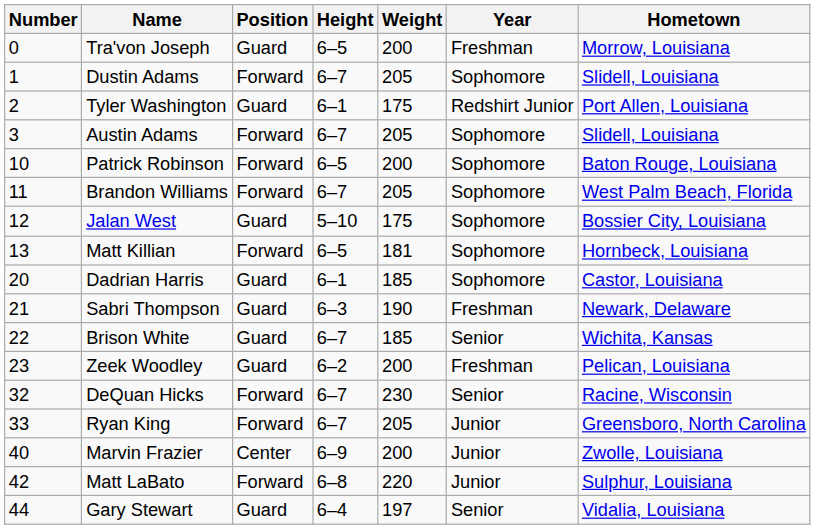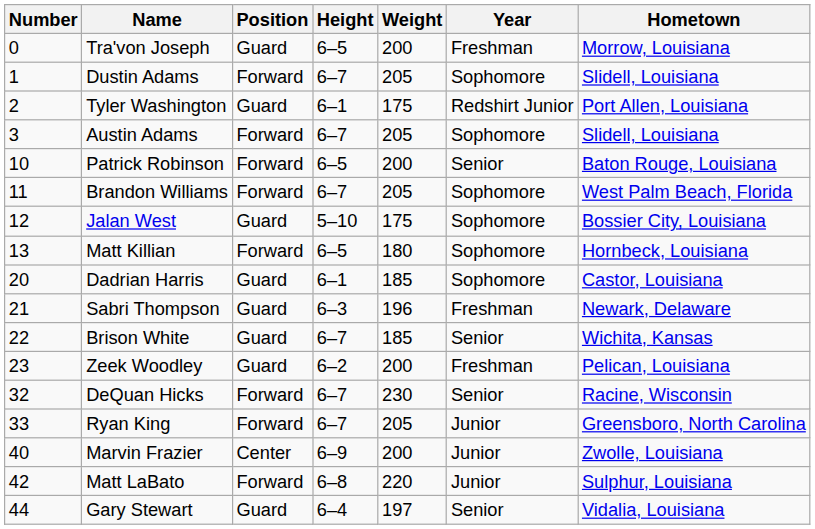 <table class="wikitable sortable" style="font-size: 95%;">
 <tr>
 <th>Number</th>
 <th>Name</th>
 <th>Position</th>
 <th>Height</th>
 <th>Weight</th>
 <th>Year</th>
 <th>Hometown</th>
 </tr>
 <tr>
 <td>0</td>
 <td>Tra'von Joseph</td>
 <td>Guard</td>
 <td>6–5</td>
 <td>200</td>
 <td>Freshman</td>
 <td><a href='#'>Morrow, Louisiana</a></td>
 </tr>
 <tr>
 <td>1</td>
 <td>Dustin Adams</td>
 <td>Forward</td>
 <td>6–7</td>
 <td>205</td>
 <td>Sophomore</td>
 <td><a href='#'>Slidell, Louisiana</a></td>
 </tr>
 <tr>
 <td>2</td>
 <td>Tyler Washington</td>
 <td>Guard</td>
 <td>6–1</td>
 <td>175</td>
 <td>Redshirt Junior</td>
 <td><a href='#'>Port Allen, Louisiana</a></td>
 </tr>
 <tr>
 <td>3</td>
 <td>Austin Adams</td>
 <td>Forward</td>
 <td>6–7</td>
 <td>205</td>
 <td>Sophomore</td>
 <td><a href='#'>Slidell, Louisiana</a></td>
 </tr>
 <tr>
 <td>10</td>
 <td>Patrick Robinson</td>
 <td>Forward</td>
 <td>6–5</td>
 <td>200</td>
-<td>Sophomore</td>
+<td>Senior</td>
 <td><a href='#'>Baton Rouge, Louisiana</a></td>
 </tr>
 <tr>
 <td>11</td>
 <td>Brandon Williams</td>
 <td>Forward</td>
 <td>6–7</td>
 <td>205</td>
 <td>Sophomore</td>
 <td><a href='#'>West Palm Beach, Florida</a></td>
 </tr>
 <tr>
 <td>12</td>
 <td><a href='#'>Jalan West</a></td>
 <td>Guard</td>
 <td>5–10</td>
 <td>175</td>
 <td>Sophomore</td>
 <td><a href='#'>Bossier City, Louisiana</a></td>
 </tr>
 <tr>
 <td>13</td>
 <td>Matt Killian</td>
 <td>Forward</td>
 <td>6–5</td>
-<td>181</td>
+<td>180</td>
 <td>Sophomore</td>
 <td><a href='#'>Hornbeck, Louisiana</a></td>
 </tr>
 <tr>
 <td>20</td>
 <td>Dadrian Harris</td>
 <td>Guard</td>
 <td>6–1</td>
 <td>185</td>
 <td>Sophomore</td>
 <td><a href='#'>Castor, Louisiana</a></td>
 </tr>
 <tr>
 <td>21</td>
 <td>Sabri Thompson</td>
 <td>Guard</td>
 <td>6–3</td>
-<td>190</td>
+<td>196</td>
 <td>Freshman</td>
 <td><a href='#'>Newark, Delaware</a></td>
 </tr>
 <tr>
 <td>22</td>
 <td>Brison White</td>
 <td>Guard</td>
 <td>6–7</td>
 <td>185</td>
 <td>Senior</td>
 <td><a href='#'>Wichita, Kansas</a></td>
 </tr>
 <tr>
 <td>23</td>
 <td>Zeek Woodley</td>
 <td>Guard</td>
 <td>6–2</td>
 <td>200</td>
 <td>Freshman</td>
 <td><a href='#'>Pelican, Louisiana</a></td>
 </tr>
 <tr>
 <td>32</td>
 <td>DeQuan Hicks</td>
 <td>Forward</td>
 <td>6–7</td>
 <td>230</td>
 <td>Senior</td>
 <td><a href='#'>Racine, Wisconsin</a></td>
 </tr>
 <tr>
 <td>33</td>
 <td>Ryan King</td>
 <td>Forward</td>
 <td>6–7</td>
 <td>205</td>
 <td>Junior</td>
 <td><a href='#'>Greensboro, North Carolina</a></td>
 </tr>
 <tr>
 <td>40</td>
 <td>Marvin Frazier</td>
 <td>Center</td>
 <td>6–9</td>
 <td>200</td>
 <td>Junior</td>
 <td><a href='#'>Zwolle, Louisiana</a></td>
 </tr>
 <tr>
 <td>42</td>
 <td>Matt LaBato</td>
 <td>Forward</td>
 <td>6–8</td>
 <td>220</td>
 <td>Junior</td>
 <td><a href='#'>Sulphur, Louisiana</a></td>
 </tr>
 <tr>
 <td>44</td>
 <td>Gary Stewart</td>
 <td>Guard</td>
 <td>6–4</td>
 <td>197</td>
 <td>Senior</td>
 <td><a href='#'>Vidalia, Louisiana</a></td>
 </tr>
 </table>
